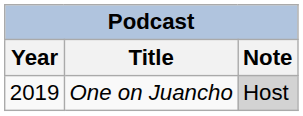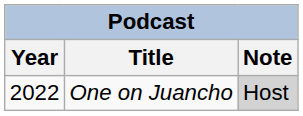 <table class="wikitable">
 <tr>
 <th colspan="3" style="background: LightSteelBlue;">Podcast</th>
 </tr>
 <tr>
 <th>Year</th>
 <th>Title</th>
 <th>Note</th>
 </tr>
 <tr>
-<td>2019</td>
+<td>2022</td>
 <td><em>One on Juancho</em></td>
 <td style="background: lightgrey;">Host</td>
 </tr>
 </table>
